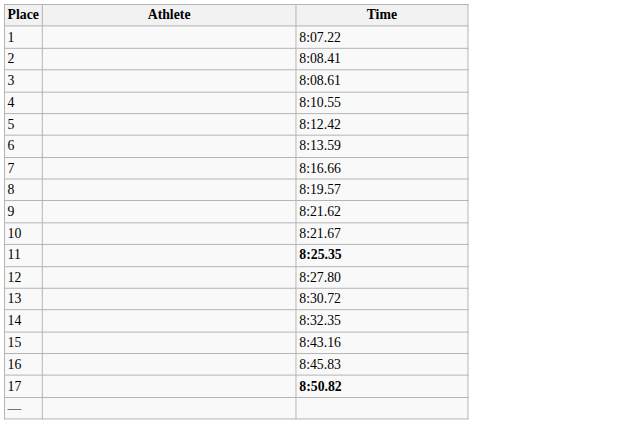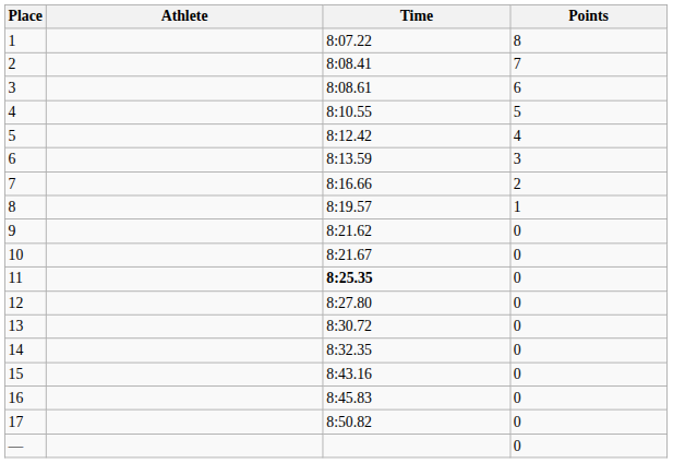 <table class=wikitable>
 <tr>
 <th>Place</th>
 <th style="width:18em">Athlete</th>
 <th style="width:12em">Time</th>
+<th style="width:10em">Points</th>
 </tr>
 <tr>
 <td>1</td>
 <td></td>
 <td>8:07.22 </td>
+<td>8</td>
 </tr>
 <tr>
 <td>2</td>
 <td></td>
 <td>8:08.41 </td>
+<td>7</td>
 </tr>
 <tr>
 <td>3</td>
 <td></td>
 <td>8:08.61 </td>
+<td>6</td>
 </tr>
 <tr>
 <td>4</td>
 <td></td>
 <td>8:10.55</td>
+<td>5</td>
 </tr>
 <tr>
 <td>5</td>
 <td></td>
 <td>8:12.42</td>
+<td>4</td>
 </tr>
 <tr>
 <td>6</td>
 <td></td>
 <td>8:13.59 </td>
+<td>3</td>
 </tr>
 <tr>
 <td>7</td>
 <td></td>
 <td>8:16.66</td>
+<td>2</td>
 </tr>
 <tr>
 <td>8</td>
 <td></td>
 <td>8:19.57</td>
+<td>1</td>
 </tr>
 <tr>
 <td>9</td>
 <td></td>
 <td>8:21.62</td>
+<td>0</td>
 </tr>
 <tr>
 <td>10</td>
 <td></td>
 <td>8:21.67</td>
+<td>0</td>
 </tr>
 <tr>
 <td>11</td>
 <td></td>
 <td><strong>8:25.35</strong></td>
+<td>0</td>
 </tr>
 <tr>
 <td>12</td>
 <td></td>
 <td>8:27.80</td>
+<td>0</td>
 </tr>
 <tr>
 <td>13</td>
 <td></td>
 <td>8:30.72</td>
+<td>0</td>
 </tr>
 <tr>
 <td>14</td>
 <td></td>
 <td>8:32.35</td>
+<td>0</td>
 </tr>
 <tr>
 <td>15</td>
 <td></td>
 <td>8:43.16</td>
+<td>0</td>
 </tr>
 <tr>
 <td>16</td>
 <td></td>
 <td>8:45.83</td>
+<td>0</td>
 </tr>
 <tr>
 <td>17</td>
 <td></td>
-<td><strong>8:50.82</strong></td>
+<td>8:50.82</td>
+<td>0</td>
 </tr>
 <tr>
 <td>—</td>
 <td></td>
 <td> </td>
+<td>0</td>
 </tr>
 </table>
